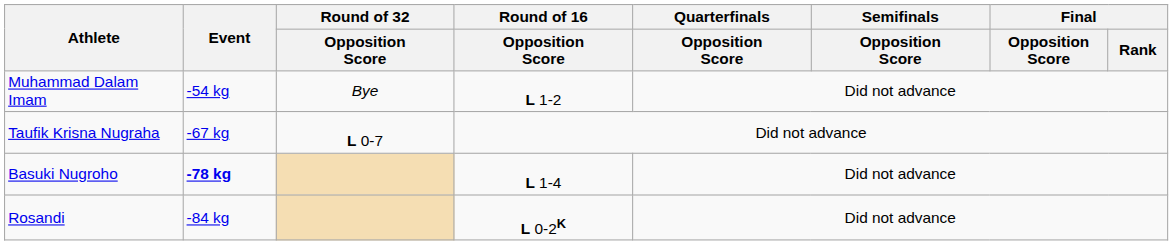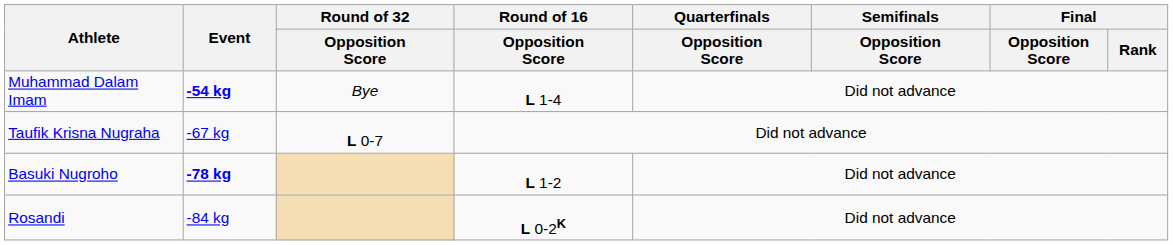 <table class=wikitable style="font-size:90%; text-align:center">
 <tr>
 <th width="160" rowspan="2">Athlete</th>
 <th width="80" rowspan="2">Event</th>
 <th width="160">Round of 32</th>
 <th width="160">Round of 16</th>
 <th width="160">Quarterfinals</th>
 <th width="160">Semifinals</th>
 <th width="160" colspan="2">Final</th>
 </tr>
 <tr>
 <th>Opposition<br>Score</th>
 <th>Opposition<br>Score</th>
 <th>Opposition<br>Score</th>
 <th>Opposition<br>Score</th>
 <th>Opposition<br>Score</th>
 <th>Rank</th>
 </tr>
 <tr>
 <td align=left><a href='#'>Muhammad Dalam Imam</a></td>
-<td align=left><a href='#'>-54 kg</a></td>
+<td align=left><strong><a href='#'>-54 kg</a></strong></td>
 <td><em>Bye</em></td>
-<td> <br><strong>L</strong> 1-2</td>
+<td> <br><strong>L</strong> 1-4</td>
 <td colspan="4" align="center">Did not advance</td>
 </tr>
 <tr>
 <td align=left><a href='#'>Taufik Krisna Nugraha</a></td>
 <td align=left><a href='#'>-67 kg</a></td>
 <td> <br><strong>L</strong> 0-7</td>
 <td colspan="5" align="center">Did not advance</td>
 </tr>
 <tr>
 <td align=left><a href='#'>Basuki Nugroho</a></td>
 <td align=left><strong><a href='#'>-78 kg</a></strong></td>
 <td bgcolor="wheat"></td>
-<td> <br><strong>L</strong> 1-4</td>
+<td> <br><strong>L</strong> 1-2</td>
 <td colspan="4" align="center">Did not advance</td>
 </tr>
 <tr>
 <td align=left><a href='#'>Rosandi</a></td>
 <td align=left><a href='#'>-84 kg</a></td>
 <td bgcolor="wheat"></td>
 <td> <br><strong>L</strong> 0-2<sup><strong>K</strong></sup></td>
 <td colspan="4" align="center">Did not advance</td>
 </tr>
 </table>
